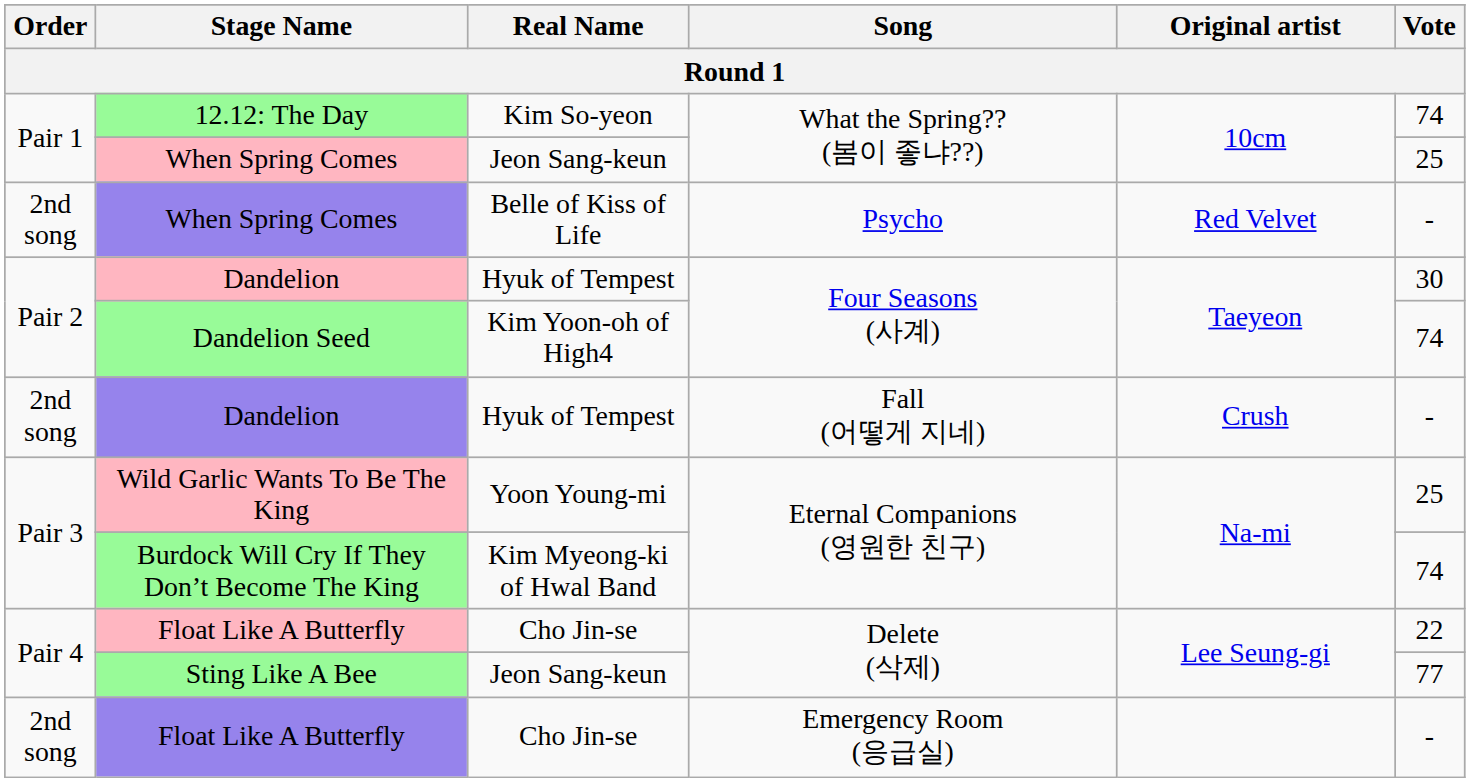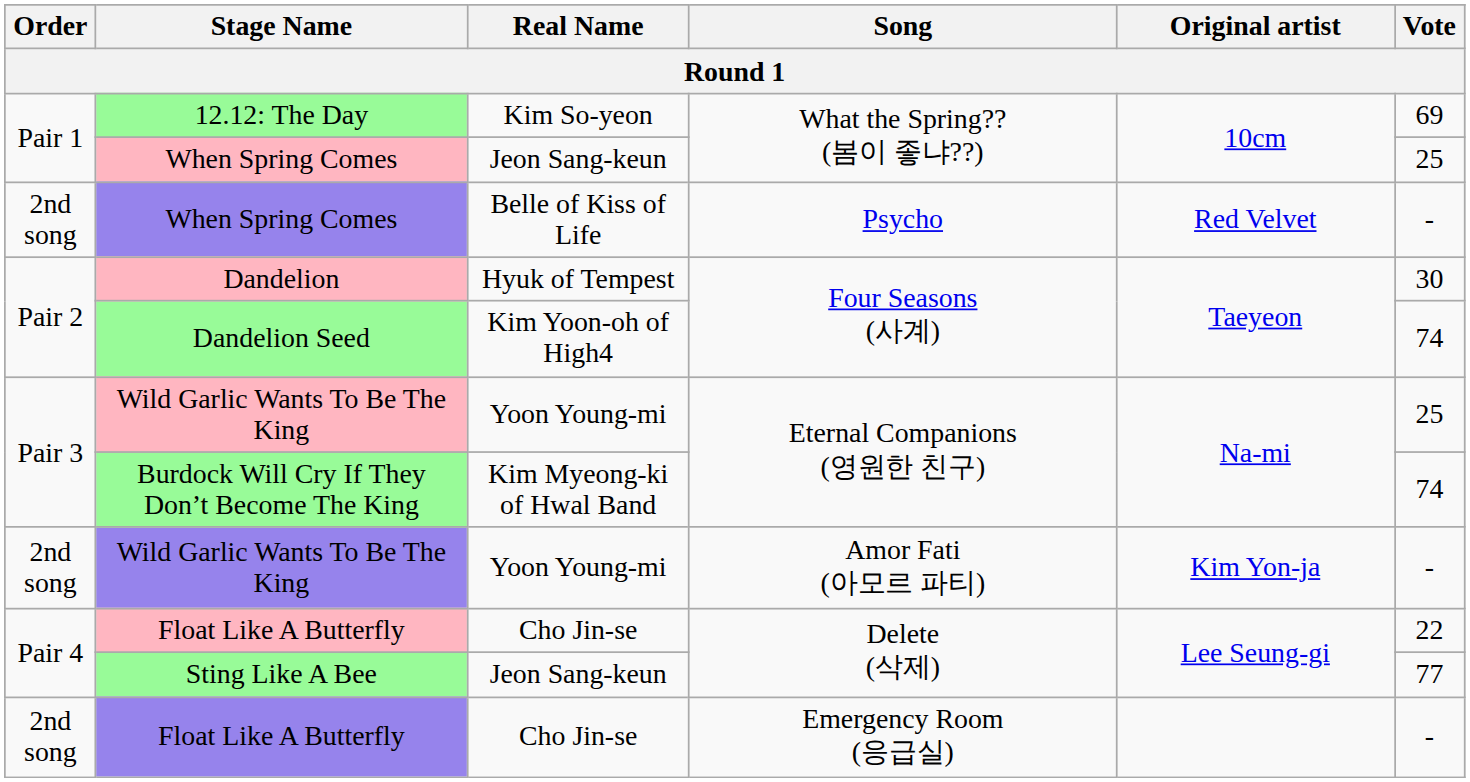 <table class="wikitable" style="text-align:center; width:95%;">
 <tr>
 <th style="width:1%;">Order</th>
 <th style="width:20%;">Stage Name</th>
 <th style="width:12%;">Real Name</th>
 <th style="width:23%;">Song</th>
 <th style="width:15%;">Original artist</th>
 <th style="width:1%;">Vote</th>
 </tr>
 <tr>
 <th colspan=6>Round 1</th>
 </tr>
 <tr>
 <td rowspan=2>Pair 1</td>
 <td bgcolor="palegreen">12.12: The Day</td>
 <td>Kim So-yeon</td>
 <td rowspan=2>What the Spring??<br>(봄이 좋냐??)</td>
 <td rowspan=2><a href='#'>10cm</a></td>
-<td>74</td>
+<td>69</td>
 </tr>
 <tr>
 <td bgcolor="lightpink">When Spring Comes</td>
 <td>Jeon Sang-keun</td>
 <td>25</td>
 </tr>
 <tr>
 <td>2nd song</td>
 <td bgcolor="#9683EC">When Spring Comes</td>
 <td>Belle of Kiss of Life</td>
 <td><a href='#'>Psycho</a></td>
 <td><a href='#'>Red Velvet</a></td>
 <td>-</td>
 </tr>
 <tr>
 <td rowspan=2>Pair 2</td>
 <td bgcolor="lightpink">Dandelion</td>
 <td>Hyuk of Tempest</td>
 <td rowspan=2><a href='#'>Four Seasons</a><br>(사계)</td>
 <td rowspan=2><a href='#'>Taeyeon</a></td>
 <td>30</td>
 </tr>
 <tr>
 <td bgcolor="palegreen">Dandelion Seed</td>
 <td>Kim Yoon-oh of High4</td>
 <td>74</td>
 </tr>
 <tr>
-<td>2nd song</td>
-<td bgcolor="#9683EC">Dandelion</td>
-<td>Hyuk of Tempest</td>
-<td>Fall<br>(어떻게 지네)</td>
-<td><a href='#'>Crush</a></td>
-<td>-</td>
-</tr>
-<tr>
 <td rowspan=2>Pair 3</td>
 <td bgcolor="lightpink">Wild Garlic Wants To Be The King</td>
 <td>Yoon Young-mi</td>
 <td rowspan=2>Eternal Companions<br>(영원한 친구)</td>
 <td rowspan=2><a href='#'>Na-mi</a></td>
 <td>25</td>
 </tr>
 <tr>
 <td bgcolor="palegreen">Burdock Will Cry If They Don’t Become The King</td>
 <td>Kim Myeong-ki of Hwal Band</td>
 <td>74</td>
+</tr>
+<tr>
+<td>2nd song</td>
+<td bgcolor="#9683EC">Wild Garlic Wants To Be The King</td>
+<td>Yoon Young-mi</td>
+<td>Amor Fati<br>(아모르 파티)</td>
+<td><a href='#'>Kim Yon-ja</a></td>
+<td>-</td>
 </tr>
 <tr>
 <td rowspan=2>Pair 4</td>
 <td bgcolor="lightpink">Float Like A Butterfly</td>
 <td>Cho Jin-se</td>
 <td rowspan=2>Delete<br>(삭제)</td>
 <td rowspan=2><a href='#'>Lee Seung-gi</a></td>
 <td>22</td>
 </tr>
 <tr>
 <td bgcolor="palegreen">Sting Like A Bee</td>
 <td>Jeon Sang-keun</td>
 <td>77</td>
 </tr>
 <tr>
 <td>2nd song</td>
 <td bgcolor="#9683EC">Float Like A Butterfly</td>
 <td>Cho Jin-se</td>
 <td>Emergency Room<br>(응급실)</td>
 <td></td>
 <td>-</td>
 </tr>
 </table>
